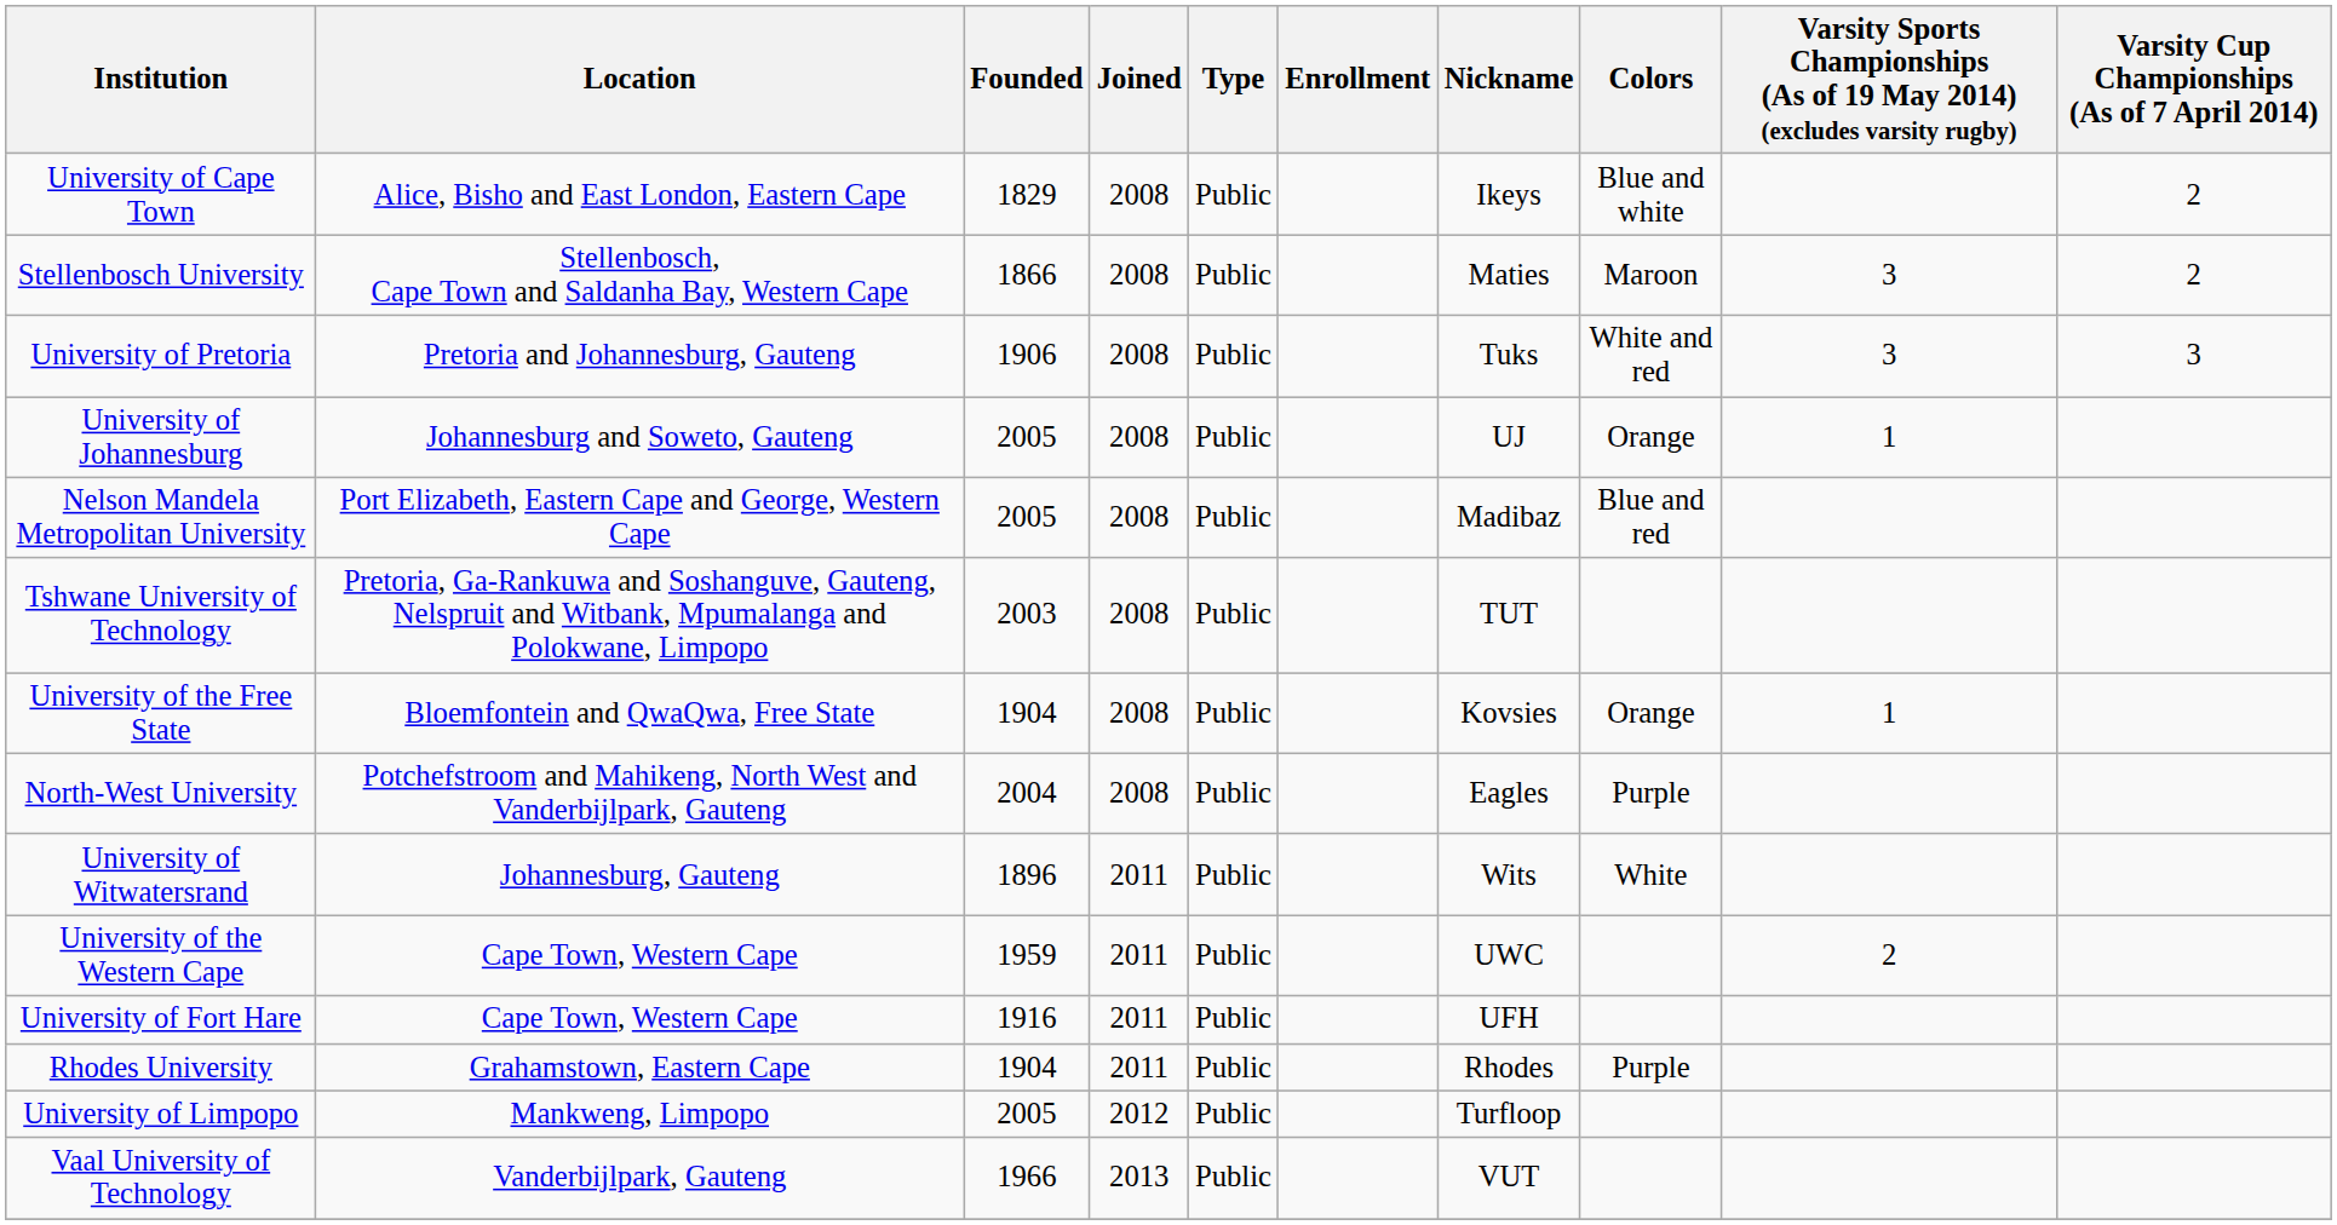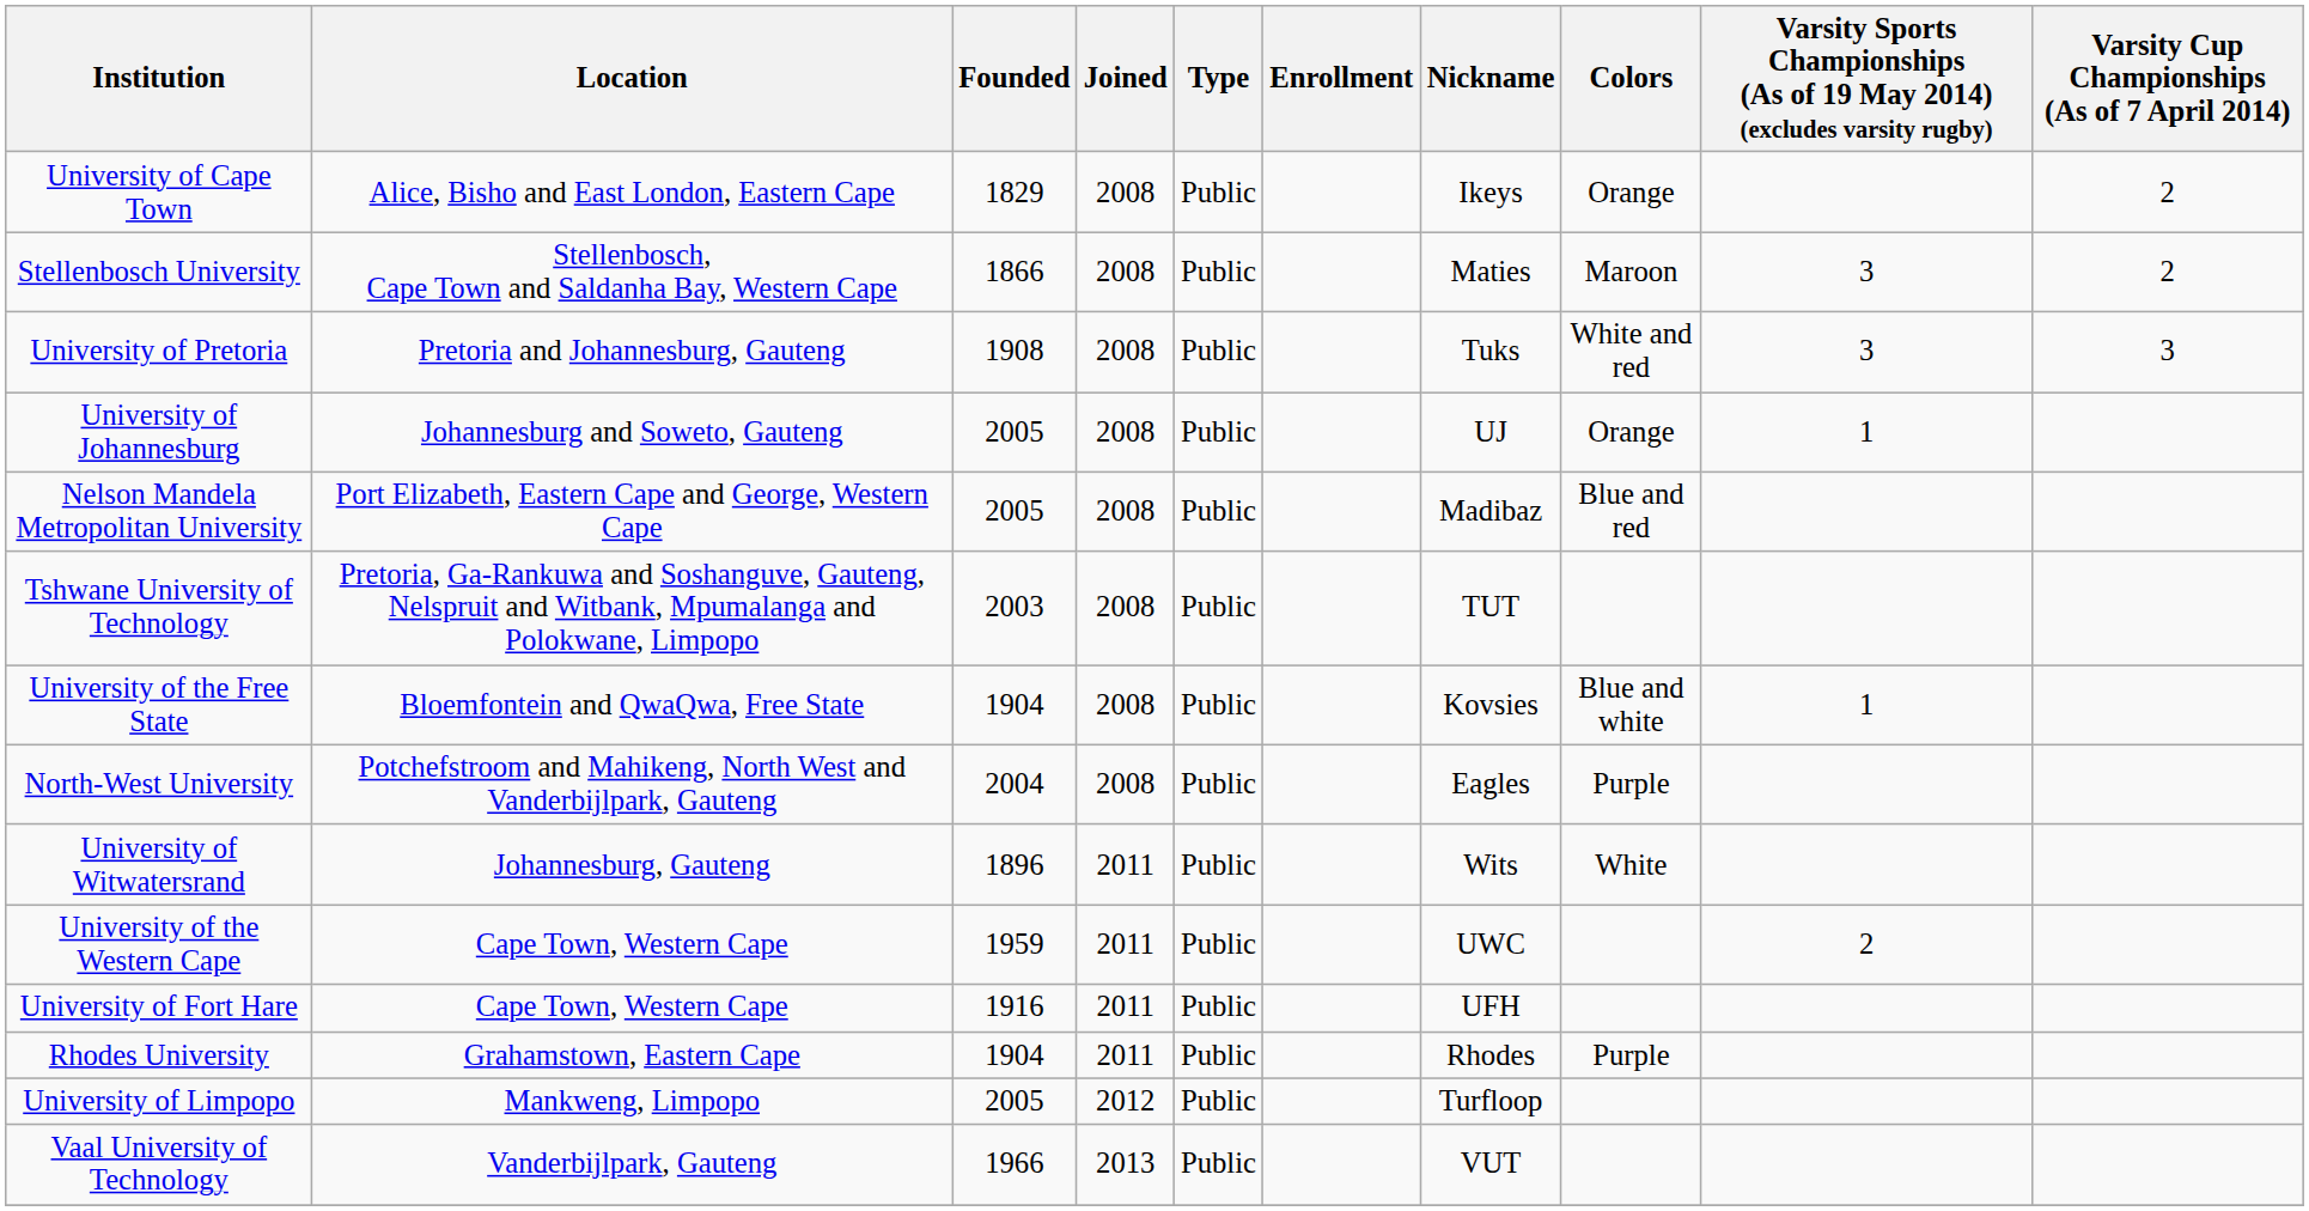 <table class="wikitable sortable" style="text-align: center;">
 <tr>
 <th>Institution</th>
 <th>Location</th>
 <th>Founded</th>
 <th>Joined</th>
 <th>Type</th>
 <th>Enrollment</th>
 <th>Nickname</th>
 <th>Colors</th>
 <th>Varsity Sports Championships<br>(As of  19 May 2014)  <small>(excludes varsity rugby)</small></th>
 <th>Varsity Cup Championships<br>(As of 7 April 2014)</th>
 </tr>
 <tr>
 <td><a href='#'>University of Cape Town</a></td>
 <td><a href='#'>Alice</a>, <a href='#'>Bisho</a> and <a href='#'>East London</a>, <a href='#'>Eastern Cape</a></td>
 <td>1829</td>
 <td>2008</td>
 <td>Public</td>
 <td></td>
 <td>Ikeys</td>
-<td>Blue and white</td>
+<td>Orange</td>
 <td></td>
 <td>2</td>
 </tr>
 <tr>
 <td><a href='#'>Stellenbosch University</a></td>
 <td><a href='#'>Stellenbosch</a>, <br><a href='#'>Cape Town</a> and <a href='#'>Saldanha Bay</a>, <a href='#'>Western Cape</a></td>
 <td>1866</td>
 <td>2008</td>
 <td>Public</td>
 <td></td>
 <td>Maties</td>
 <td>Maroon</td>
 <td>3</td>
 <td>2</td>
 </tr>
 <tr>
 <td><a href='#'>University of Pretoria</a></td>
 <td><a href='#'>Pretoria</a> and <a href='#'>Johannesburg</a>, <a href='#'>Gauteng</a></td>
-<td>1906</td>
+<td>1908</td>
 <td>2008</td>
 <td>Public</td>
 <td></td>
 <td>Tuks</td>
 <td>White and red</td>
 <td>3</td>
 <td>3</td>
 </tr>
 <tr>
 <td><a href='#'>University of Johannesburg</a></td>
 <td><a href='#'>Johannesburg</a> and <a href='#'>Soweto</a>, <a href='#'>Gauteng</a></td>
 <td>2005</td>
 <td>2008</td>
 <td>Public</td>
 <td></td>
 <td>UJ</td>
 <td>Orange</td>
 <td>1</td>
 <td></td>
 </tr>
 <tr>
 <td><a href='#'>Nelson Mandela Metropolitan University</a></td>
 <td><a href='#'>Port Elizabeth</a>, <a href='#'>Eastern Cape</a> and <a href='#'>George</a>, <a href='#'>Western Cape</a></td>
 <td>2005</td>
 <td>2008</td>
 <td>Public</td>
 <td></td>
 <td>Madibaz</td>
 <td>Blue and red</td>
 <td></td>
 <td></td>
 </tr>
 <tr>
 <td><a href='#'>Tshwane University of Technology</a></td>
 <td><a href='#'>Pretoria</a>, <a href='#'>Ga-Rankuwa</a> and <a href='#'>Soshanguve</a>, <a href='#'>Gauteng</a>, <a href='#'>Nelspruit</a> and <a href='#'>Witbank</a>, <a href='#'>Mpumalanga</a> and <a href='#'>Polokwane</a>, <a href='#'>Limpopo</a></td>
 <td>2003</td>
 <td>2008</td>
 <td>Public</td>
 <td></td>
 <td>TUT</td>
 <td></td>
 <td></td>
 <td></td>
 </tr>
 <tr>
 <td><a href='#'>University of the Free State</a></td>
 <td><a href='#'>Bloemfontein</a> and <a href='#'>QwaQwa</a>, <a href='#'>Free State</a></td>
 <td>1904</td>
 <td>2008</td>
 <td>Public</td>
 <td></td>
 <td>Kovsies</td>
-<td>Orange</td>
+<td>Blue and white</td>
 <td>1</td>
 <td></td>
 </tr>
 <tr>
 <td><a href='#'>North-West University</a></td>
 <td><a href='#'>Potchefstroom</a> and <a href='#'>Mahikeng</a>, <a href='#'>North West</a> and <a href='#'>Vanderbijlpark</a>, <a href='#'>Gauteng</a></td>
 <td>2004</td>
 <td>2008</td>
 <td>Public</td>
 <td></td>
 <td>Eagles</td>
 <td>Purple</td>
 <td></td>
 <td></td>
 </tr>
 <tr>
 <td><a href='#'>University of Witwatersrand</a></td>
 <td><a href='#'>Johannesburg</a>, <a href='#'>Gauteng</a></td>
 <td>1896</td>
 <td>2011</td>
 <td>Public</td>
 <td></td>
 <td>Wits</td>
 <td>White</td>
 <td></td>
 <td></td>
 </tr>
 <tr>
 <td><a href='#'>University of the Western Cape</a></td>
 <td><a href='#'>Cape Town</a>, <a href='#'>Western Cape</a></td>
 <td>1959</td>
 <td>2011</td>
 <td>Public</td>
 <td></td>
 <td>UWC</td>
 <td></td>
 <td>2</td>
 <td></td>
 </tr>
 <tr>
 <td><a href='#'>University of Fort Hare</a></td>
 <td><a href='#'>Cape Town</a>, <a href='#'>Western Cape</a></td>
 <td>1916</td>
 <td>2011</td>
 <td>Public</td>
 <td></td>
 <td>UFH</td>
 <td></td>
 <td></td>
 <td></td>
 </tr>
 <tr>
 <td><a href='#'>Rhodes University</a></td>
 <td><a href='#'>Grahamstown</a>, <a href='#'>Eastern Cape</a></td>
 <td>1904</td>
 <td>2011</td>
 <td>Public</td>
 <td></td>
 <td>Rhodes</td>
 <td>Purple</td>
 <td></td>
 <td></td>
 </tr>
 <tr>
 <td><a href='#'>University of Limpopo</a></td>
 <td><a href='#'>Mankweng</a>, <a href='#'>Limpopo</a></td>
 <td>2005</td>
 <td>2012</td>
 <td>Public</td>
 <td></td>
 <td>Turfloop</td>
 <td></td>
 <td></td>
 <td></td>
 </tr>
 <tr>
 <td><a href='#'>Vaal University of Technology</a></td>
 <td><a href='#'>Vanderbijlpark</a>, <a href='#'>Gauteng</a></td>
 <td>1966</td>
 <td>2013</td>
 <td>Public</td>
 <td></td>
 <td>VUT</td>
 <td></td>
 <td></td>
 <td></td>
 </tr>
 <tr>
 </tr>
 </table>
